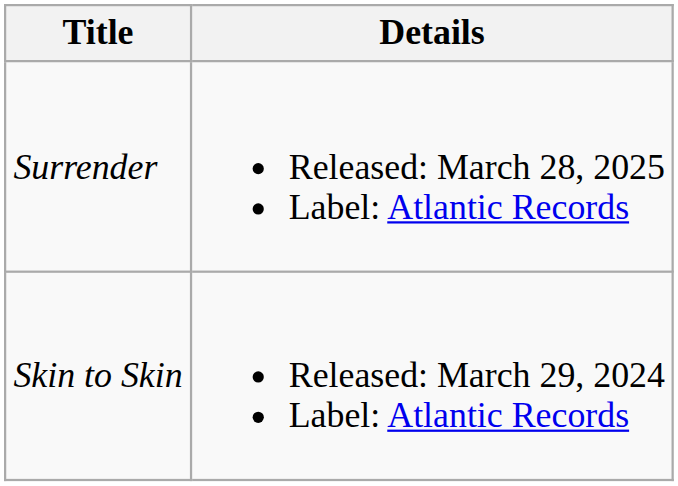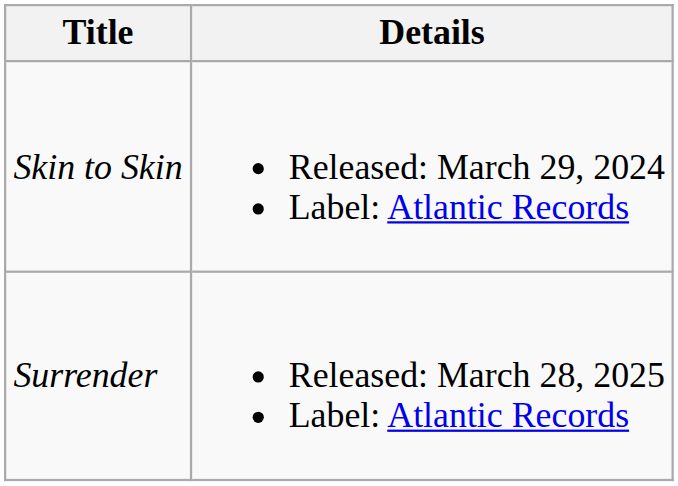 <table class="wikitable">
 <tr>
 <th>Title</th>
 <th>Details</th>
 </tr>
 <tr>
+<td><em>Skin to Skin</em></td>
+<td><br><ul><li>Released: March 29, 2024</li><li>Label: <a href='#'>Atlantic Records</a></li></ul></td>
+</tr>
+<tr>
 <td><em>Surrender</em></td>
 <td><br><ul><li>Released: March 28, 2025</li><li>Label: <a href='#'>Atlantic Records</a></li></ul></td>
 </tr>
-<tr>
-<td><em>Skin to Skin</em></td>
-<td><br><ul><li>Released: March 29, 2024</li><li>Label: <a href='#'>Atlantic Records</a></li></ul></td>
-</tr>
 </table>
